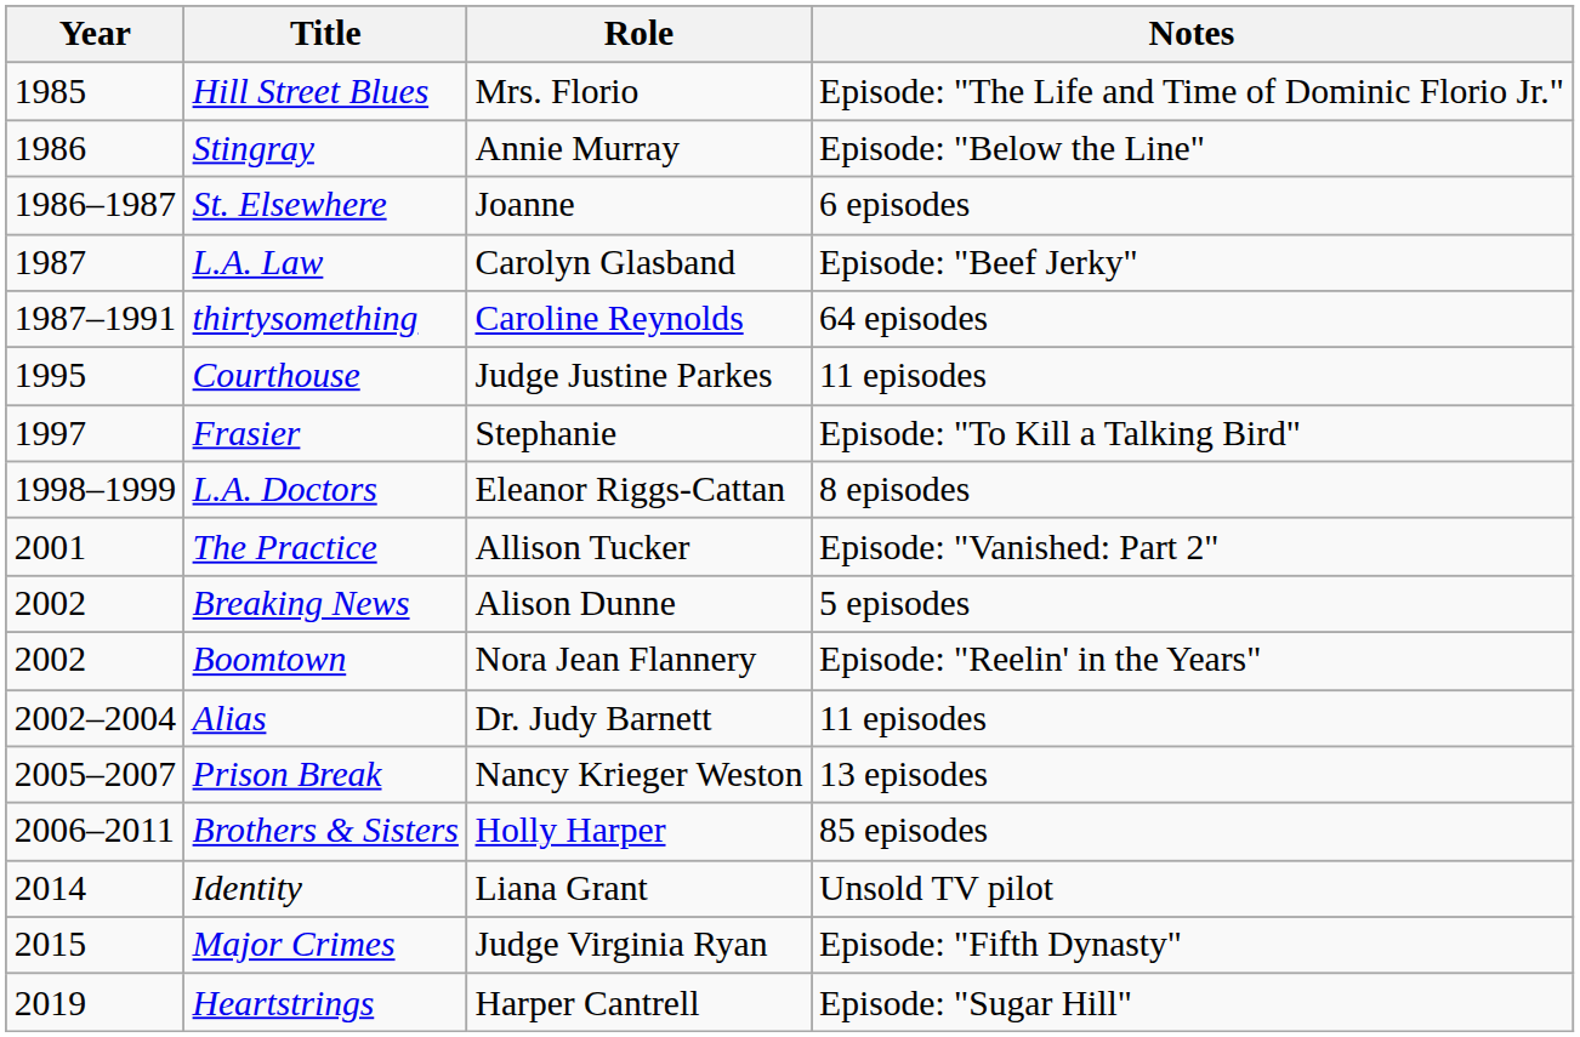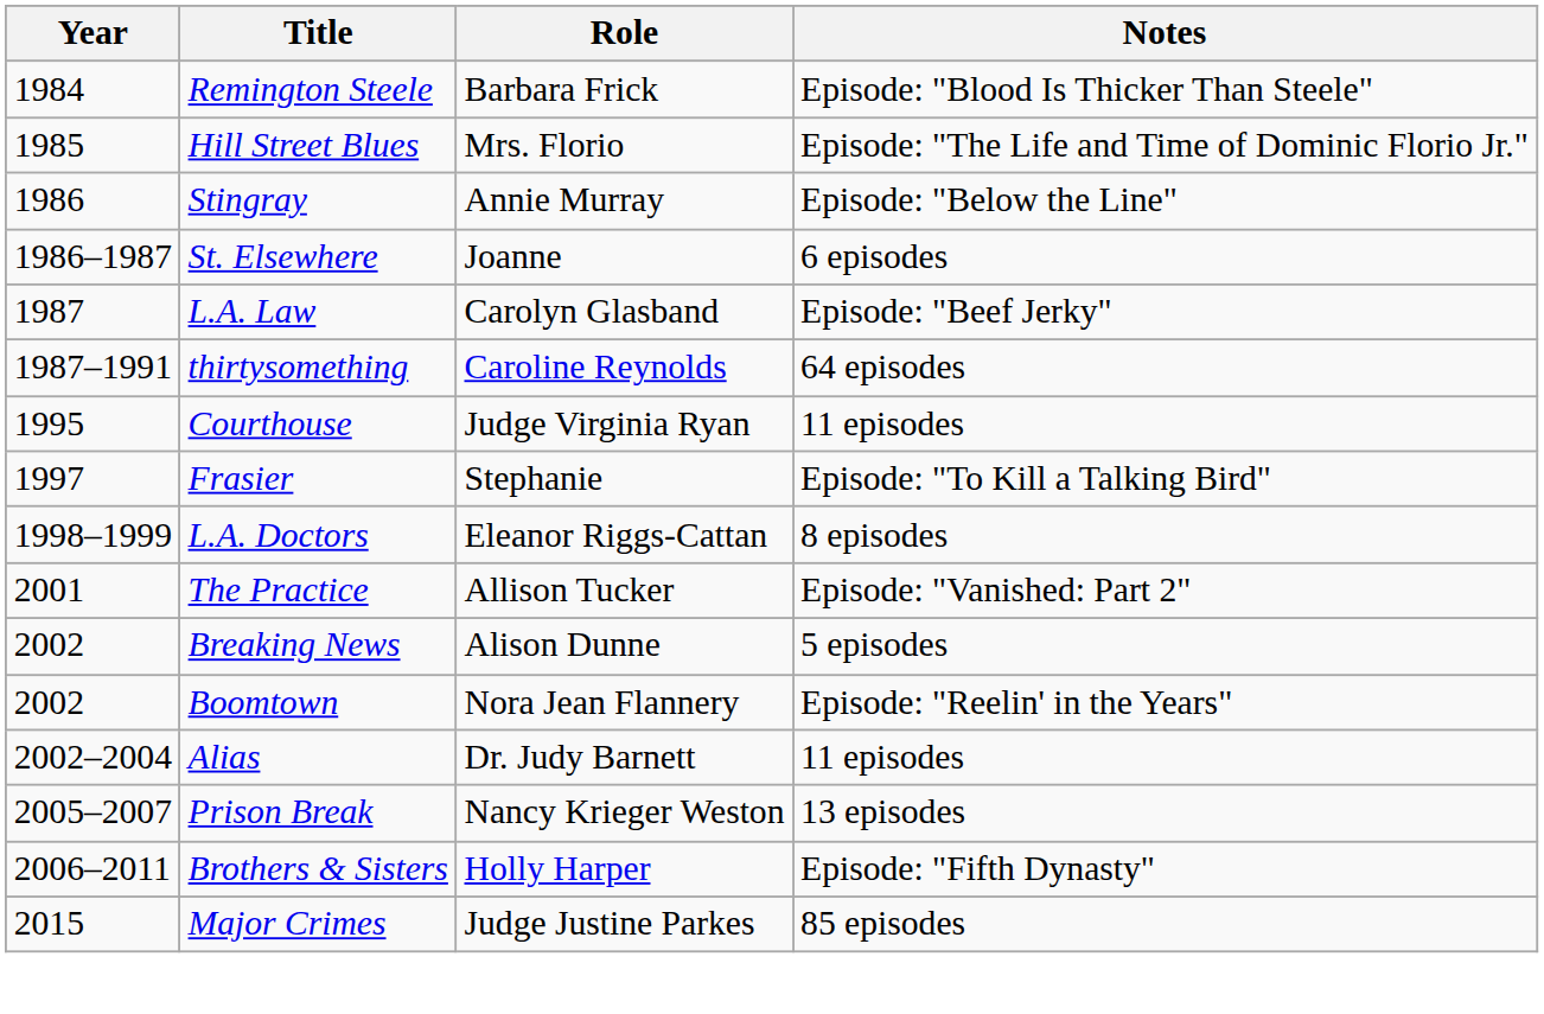 <table class="wikitable sortable">
 <tr>
 <th>Year</th>
 <th>Title</th>
 <th>Role</th>
 <th class="unsortable">Notes</th>
+</tr>
+<tr>
+<td>1984</td>
+<td><em><a href='#'>Remington Steele</a></em></td>
+<td>Barbara Frick</td>
+<td>Episode: "Blood Is Thicker Than Steele"</td>
 </tr>
 <tr>
 <td>1985</td>
 <td><em><a href='#'>Hill Street Blues</a></em></td>
 <td>Mrs. Florio</td>
 <td>Episode: "The Life and Time of Dominic Florio Jr."</td>
 </tr>
 <tr>
 <td>1986</td>
 <td><em><a href='#'>Stingray</a></em></td>
 <td>Annie Murray</td>
 <td>Episode: "Below the Line"</td>
 </tr>
 <tr>
 <td>1986–1987</td>
 <td><em><a href='#'>St. Elsewhere</a></em></td>
 <td>Joanne</td>
 <td>6 episodes</td>
 </tr>
 <tr>
 <td>1987</td>
 <td><em><a href='#'>L.A. Law</a></em></td>
 <td>Carolyn Glasband</td>
 <td>Episode: "Beef Jerky"</td>
 </tr>
 <tr>
 <td>1987–1991</td>
 <td><em><a href='#'>thirtysomething</a></em></td>
 <td><a href='#'>Caroline Reynolds</a></td>
 <td>64 episodes</td>
 </tr>
 <tr>
 <td>1995</td>
 <td><em><a href='#'>Courthouse</a></em></td>
-<td>Judge Justine Parkes</td>
+<td>Judge Virginia Ryan</td>
 <td>11 episodes</td>
 </tr>
 <tr>
 <td>1997</td>
 <td><em><a href='#'>Frasier</a></em></td>
 <td>Stephanie</td>
 <td>Episode: "To Kill a Talking Bird"</td>
 </tr>
 <tr>
 <td>1998–1999</td>
 <td><em><a href='#'>L.A. Doctors</a></em></td>
 <td>Eleanor Riggs-Cattan</td>
 <td>8 episodes</td>
 </tr>
 <tr>
 <td>2001</td>
 <td><em><a href='#'>The Practice</a></em></td>
 <td>Allison Tucker</td>
 <td>Episode: "Vanished: Part 2"</td>
 </tr>
 <tr>
 <td>2002</td>
 <td><em><a href='#'>Breaking News</a></em></td>
 <td>Alison Dunne</td>
 <td>5 episodes</td>
 </tr>
 <tr>
 <td>2002</td>
 <td><em><a href='#'>Boomtown</a></em></td>
 <td>Nora Jean Flannery</td>
 <td>Episode: "Reelin' in the Years"</td>
 </tr>
 <tr>
 <td>2002–2004</td>
 <td><em><a href='#'>Alias</a></em></td>
 <td>Dr. Judy Barnett</td>
 <td>11 episodes</td>
 </tr>
 <tr>
 <td>2005–2007</td>
 <td><em><a href='#'>Prison Break</a></em></td>
 <td>Nancy Krieger Weston</td>
 <td>13 episodes</td>
 </tr>
 <tr>
 <td>2006–2011</td>
 <td><em><a href='#'>Brothers & Sisters</a></em></td>
 <td><a href='#'>Holly Harper</a></td>
-<td>85 episodes</td>
-</tr>
-<tr>
-<td>2014</td>
-<td><em>Identity</em></td>
-<td>Liana Grant</td>
-<td>Unsold TV pilot</td>
+<td>Episode: "Fifth Dynasty"</td>
 </tr>
 <tr>
 <td>2015</td>
 <td><em><a href='#'>Major Crimes</a></em></td>
-<td>Judge Virginia Ryan</td>
-<td>Episode: "Fifth Dynasty"</td>
-</tr>
-<tr>
-<td>2019</td>
-<td><em><a href='#'>Heartstrings</a></em></td>
-<td>Harper Cantrell</td>
-<td>Episode: "Sugar Hill"</td>
+<td>Judge Justine Parkes</td>
+<td>85 episodes</td>
 </tr>
 </table>
